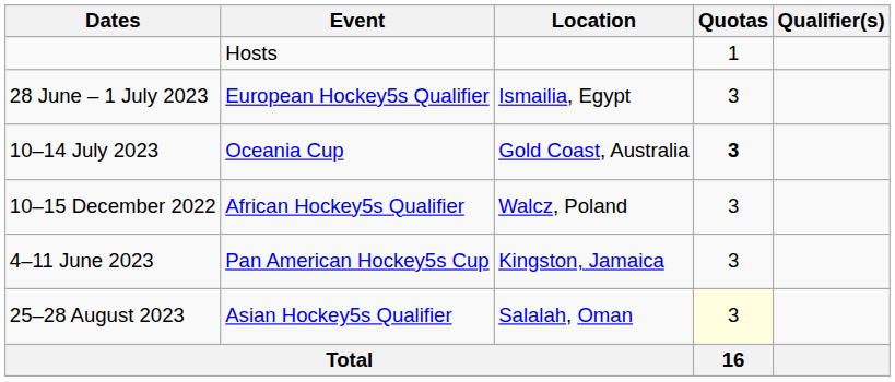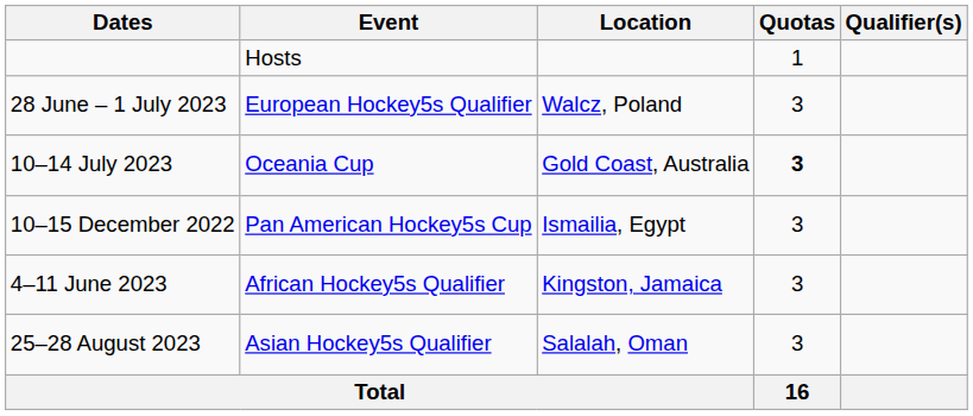 <table class="wikitable">
 <tr>
 <th>Dates</th>
 <th>Event</th>
 <th>Location</th>
 <th>Quotas</th>
 <th>Qualifier(s)</th>
 </tr>
 <tr>
 <td></td>
 <td>Hosts</td>
 <td></td>
 <td align=center>1</td>
 <td></td>
 </tr>
 <tr>
 <td>28 June – 1 July 2023</td>
 <td><a href='#'>European Hockey5s Qualifier</a></td>
-<td><a href='#'>Ismailia</a>, Egypt</td>
+<td><a href='#'>Walcz</a>, Poland</td>
 <td align=center>3</td>
 <td><br><br></td>
 </tr>
 <tr>
 <td>10–14 July 2023</td>
 <td><a href='#'>Oceania Cup</a></td>
 <td><a href='#'>Gold Coast</a>, Australia</td>
 <td align=center><strong>3</strong></td>
 <td><br><br></td>
 </tr>
 <tr>
 <td>10–15 December 2022</td>
-<td><a href='#'>African Hockey5s Qualifier</a></td>
-<td><a href='#'>Walcz</a>, Poland</td>
+<td><a href='#'>Pan American Hockey5s Cup</a></td>
+<td><a href='#'>Ismailia</a>, Egypt</td>
 <td align=center>3</td>
 <td><br><br></td>
 </tr>
 <tr>
 <td>4–11 June 2023</td>
-<td><a href='#'>Pan American Hockey5s Cup</a></td>
+<td><a href='#'>African Hockey5s Qualifier</a></td>
 <td><a href='#'>Kingston, Jamaica</a></td>
 <td align=center>3</td>
 <td><br><br></td>
 </tr>
 <tr>
 <td>25–28 August 2023</td>
 <td><a href='#'>Asian Hockey5s Qualifier</a></td>
 <td><a href='#'>Salalah</a>, <a href='#'>Oman</a></td>
-<td align=center style="background: lightyellow;">3</td>
+<td align=center>3</td>
 <td><br><br></td>
 </tr>
 <tr>
 <th colspan=3>Total</th>
 <th>16</th>
 <th></th>
 </tr>
 </table>
